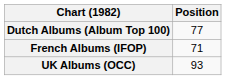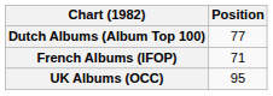 <table class="wikitable sortable plainrowheaders" style="text-align:center">
 <tr>
 <th scope="col">Chart (1982)</th>
 <th scope="col">Position</th>
 </tr>
 <tr>
 <th scope="row">Dutch Albums (Album Top 100)</th>
 <td>77</td>
 </tr>
 <tr>
 <th scope="row">French Albums (IFOP)</th>
 <td>71</td>
 </tr>
 <tr>
 <th scope="row">UK Albums (OCC)</th>
-<td>93</td>
+<td>95</td>
 </tr>
 </table>
